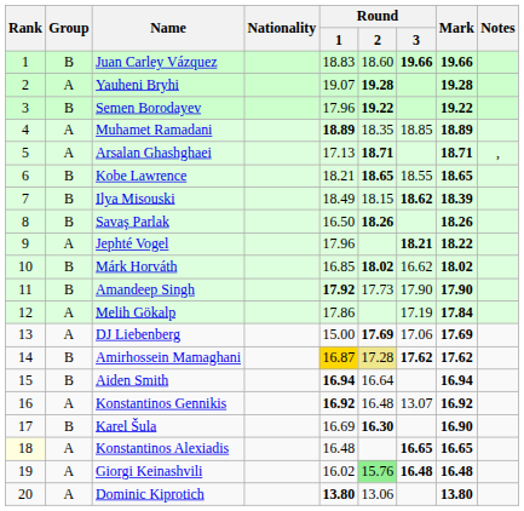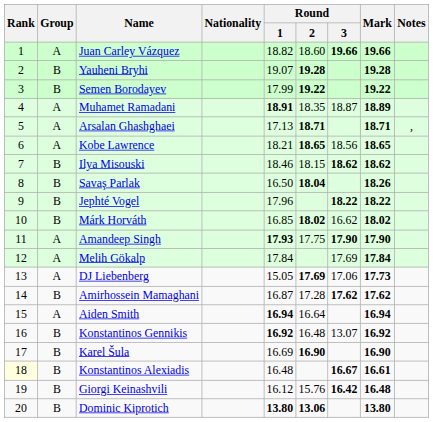 <table class="wikitable sortable" style="text-align:center">
 <tr>
 <th rowspan=2>Rank</th>
 <th rowspan=2>Group</th>
 <th rowspan=2>Name</th>
 <th rowspan=2>Nationality</th>
 <th colspan=3>Round</th>
 <th rowspan=2>Mark</th>
 <th rowspan=2>Notes</th>
 </tr>
 <tr>
 <th>1</th>
 <th>2</th>
 <th>3</th>
 </tr>
 <tr bgcolor=ccffcc>
 <td>1</td>
-<td>B</td>
+<td>A</td>
 <td align=left><a href='#'>Juan Carley Vázquez</a></td>
 <td align=left></td>
-<td>18.83</td>
+<td>18.82</td>
 <td>18.60</td>
 <td><strong>19.66</strong></td>
 <td><strong>19.66</strong></td>
 <td></td>
 </tr>
 <tr bgcolor=ccffcc>
 <td>2</td>
-<td>A</td>
+<td>B</td>
 <td align=left><a href='#'>Yauheni Bryhi</a></td>
 <td align=left></td>
 <td>19.07</td>
 <td><strong>19.28</strong></td>
 <td></td>
 <td><strong>19.28</strong></td>
 <td></td>
 </tr>
 <tr bgcolor=ccffcc>
 <td>3</td>
 <td>B</td>
 <td align=left><a href='#'>Semen Borodayev</a></td>
 <td align=left></td>
-<td>17.96</td>
+<td>17.99</td>
 <td><strong>19.22</strong></td>
 <td></td>
 <td><strong>19.22</strong></td>
 <td></td>
 </tr>
 <tr bgcolor=ddffdd>
 <td>4</td>
 <td>A</td>
 <td align=left><a href='#'>Muhamet Ramadani</a></td>
 <td align=left></td>
-<td><strong>18.89</strong></td>
+<td><strong>18.91</strong></td>
 <td>18.35</td>
-<td>18.85</td>
+<td>18.87</td>
 <td><strong>18.89</strong></td>
 <td></td>
 </tr>
 <tr bgcolor=ddffdd>
 <td>5</td>
 <td>A</td>
 <td align=left><a href='#'>Arsalan Ghashghaei</a></td>
 <td align=left></td>
 <td>17.13</td>
 <td><strong>18.71</strong></td>
 <td></td>
 <td><strong>18.71</strong></td>
 <td>, </td>
 </tr>
 <tr bgcolor=ddffdd>
 <td>6</td>
-<td>B</td>
+<td>A</td>
 <td align=left><a href='#'>Kobe Lawrence</a></td>
 <td align=left></td>
 <td>18.21</td>
 <td><strong>18.65</strong></td>
-<td>18.55</td>
+<td>18.56</td>
 <td><strong>18.65</strong></td>
 <td></td>
 </tr>
 <tr bgcolor=ddffdd>
 <td>7</td>
 <td>B</td>
 <td align=left><a href='#'>Ilya Misouski</a></td>
 <td align=left></td>
-<td>18.49</td>
+<td>18.46</td>
 <td>18.15</td>
 <td><strong>18.62</strong></td>
-<td><strong>18.39</strong></td>
+<td><strong>18.62</strong></td>
 <td></td>
 </tr>
 <tr bgcolor=ddffdd>
 <td>8</td>
 <td>B</td>
 <td align=left><a href='#'>Savaş Parlak</a></td>
 <td align=left></td>
 <td>16.50</td>
-<td><strong>18.26</strong></td>
+<td><strong>18.04</strong></td>
 <td></td>
 <td><strong>18.26</strong></td>
 <td></td>
 </tr>
 <tr bgcolor=ddffdd>
 <td>9</td>
-<td>A</td>
+<td>B</td>
 <td align=left><a href='#'>Jephté Vogel</a></td>
 <td align=left></td>
 <td>17.96</td>
 <td></td>
-<td><strong>18.21</strong></td>
+<td><strong>18.22</strong></td>
 <td><strong>18.22</strong></td>
 <td></td>
 </tr>
 <tr bgcolor=ddffdd>
 <td>10</td>
 <td>B</td>
 <td align=left><a href='#'>Márk Horváth</a></td>
 <td align=left></td>
 <td>16.85</td>
 <td><strong>18.02</strong></td>
 <td>16.62</td>
 <td><strong>18.02</strong></td>
 <td></td>
 </tr>
 <tr bgcolor=ddffdd>
 <td>11</td>
-<td>B</td>
+<td>A</td>
 <td align=left><a href='#'>Amandeep Singh</a></td>
 <td align=left></td>
-<td><strong>17.92</strong></td>
-<td>17.73</td>
-<td>17.90</td>
+<td><strong>17.93</strong></td>
+<td>17.75</td>
+<td><strong>17.90</strong></td>
 <td><strong>17.90</strong></td>
 <td></td>
 </tr>
 <tr bgcolor=ddffdd>
 <td>12</td>
 <td>A</td>
 <td align=left><a href='#'>Melih Gökalp</a></td>
 <td align=left></td>
-<td>17.86</td>
+<td>17.84</td>
 <td></td>
-<td>17.19</td>
+<td>17.69</td>
 <td><strong>17.84</strong></td>
 <td></td>
 </tr>
 <tr>
 <td>13</td>
 <td>A</td>
 <td align=left><a href='#'>DJ Liebenberg</a></td>
 <td align=left></td>
-<td>15.00</td>
+<td>15.05</td>
 <td><strong>17.69</strong></td>
 <td>17.06</td>
-<td><strong>17.69</strong></td>
+<td><strong>17.73</strong></td>
 <td></td>
 </tr>
 <tr>
 <td>14</td>
 <td>B</td>
 <td align=left><a href='#'>Amirhossein Mamaghani</a></td>
 <td align=left></td>
-<td style="background: gold;">16.87</td>
-<td style="background: khaki;">17.28</td>
+<td>16.87</td>
+<td>17.28</td>
 <td><strong>17.62</strong></td>
 <td><strong>17.62</strong></td>
 <td></td>
 </tr>
 <tr>
 <td>15</td>
-<td>B</td>
+<td>A</td>
 <td align=left><a href='#'>Aiden Smith</a></td>
 <td align=left></td>
 <td><strong>16.94</strong></td>
 <td>16.64</td>
 <td></td>
 <td><strong>16.94</strong></td>
 <td></td>
 </tr>
 <tr>
 <td>16</td>
-<td>A</td>
+<td>B</td>
 <td align=left><a href='#'>Konstantinos Gennikis</a></td>
 <td align=left></td>
 <td><strong>16.92</strong></td>
 <td>16.48</td>
 <td>13.07</td>
 <td><strong>16.92</strong></td>
 <td></td>
 </tr>
 <tr>
 <td>17</td>
 <td>B</td>
 <td align=left><a href='#'>Karel Šula</a></td>
 <td align=left></td>
 <td>16.69</td>
-<td><strong>16.30</strong></td>
+<td><strong>16.90</strong></td>
 <td></td>
 <td><strong>16.90</strong></td>
 <td></td>
 </tr>
 <tr>
 <td style="background: lightyellow;">18</td>
-<td>A</td>
+<td>B</td>
 <td align=left><a href='#'>Konstantinos Alexiadis</a></td>
 <td align=left></td>
 <td>16.48</td>
 <td></td>
-<td><strong>16.65</strong></td>
-<td><strong>16.65</strong></td>
+<td><strong>16.67</strong></td>
+<td><strong>16.61</strong></td>
 <td></td>
 </tr>
 <tr>
 <td>19</td>
-<td>A</td>
+<td>B</td>
 <td align=left><a href='#'>Giorgi Keinashvili</a></td>
 <td align=left></td>
-<td>16.02</td>
-<td style="background: lightgreen;">15.76</td>
-<td><strong>16.48</strong></td>
+<td>16.12</td>
+<td>15.76</td>
+<td><strong>16.42</strong></td>
 <td><strong>16.48</strong></td>
 <td></td>
 </tr>
 <tr>
 <td>20</td>
-<td>A</td>
+<td>B</td>
 <td align=left><a href='#'>Dominic Kiprotich</a></td>
 <td align=left></td>
 <td><strong>13.80</strong></td>
-<td>13.06</td>
+<td><strong>13.06</strong></td>
 <td></td>
 <td><strong>13.80</strong></td>
 <td></td>
 </tr>
 </table>
